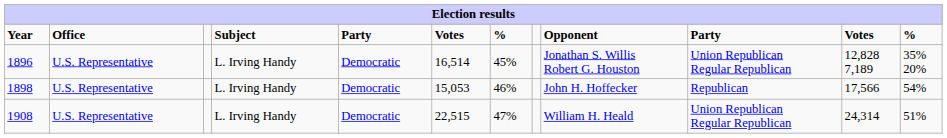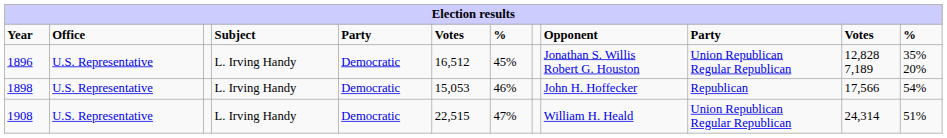 <table class=wikitable style="width: 94%" style="text-align: center;" align="center">
 <tr bgcolor=#cccccc>
 <th colspan=12 style="background: #ccccff;">Election results</th>
 </tr>
 <tr>
 <td><strong>Year</strong></td>
 <td><strong>Office</strong></td>
 <td></td>
 <td><strong>Subject</strong></td>
 <td><strong>Party</strong></td>
 <td><strong>Votes</strong></td>
 <td><strong>%</strong></td>
 <td></td>
 <td><strong>Opponent</strong></td>
 <td><strong>Party</strong></td>
 <td><strong>Votes</strong></td>
 <td><strong>%</strong></td>
 </tr>
 <tr>
 <td><a href='#'>1896</a></td>
 <td><a href='#'>U.S. Representative</a></td>
 <td></td>
 <td>L. Irving Handy</td>
 <td><a href='#'>Democratic</a></td>
-<td>16,514</td>
+<td>16,512</td>
 <td>45%</td>
 <td></td>
 <td><a href='#'>Jonathan S. Willis</a><br><a href='#'>Robert G. Houston</a></td>
 <td><a href='#'>Union Republican</a><br><a href='#'>Regular Republican</a></td>
 <td>12,828<br>7,189</td>
 <td>35%<br>20%</td>
 </tr>
 <tr>
 <td><a href='#'>1898</a></td>
 <td><a href='#'>U.S. Representative</a></td>
 <td></td>
 <td>L. Irving Handy</td>
 <td><a href='#'>Democratic</a></td>
 <td>15,053</td>
 <td>46%</td>
 <td></td>
 <td><a href='#'>John H. Hoffecker</a></td>
 <td><a href='#'>Republican</a></td>
 <td>17,566</td>
 <td>54%</td>
 </tr>
 <tr>
 <td><a href='#'>1908</a></td>
 <td><a href='#'>U.S. Representative</a></td>
 <td></td>
 <td>L. Irving Handy</td>
 <td><a href='#'>Democratic</a></td>
 <td>22,515</td>
 <td>47%</td>
 <td></td>
 <td><a href='#'>William H. Heald</a></td>
 <td><a href='#'>Union Republican</a><br><a href='#'>Regular Republican</a></td>
 <td>24,314</td>
 <td>51%</td>
 </tr>
 </table>
